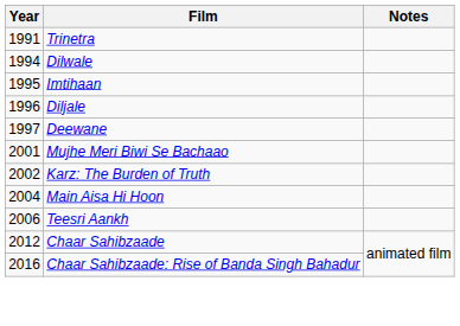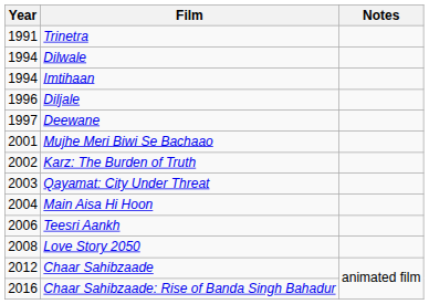 <table class="wikitable">
 <tr>
 <th>Year</th>
 <th>Film</th>
 <th>Notes</th>
 </tr>
 <tr>
 <td>1991</td>
 <td><a href='#'><em>Trinetra</em></a></td>
 <td></td>
 </tr>
 <tr>
 <td>1994</td>
 <td><a href='#'><em>Dilwale</em></a></td>
 <td></td>
 </tr>
 <tr>
-<td>1995</td>
+<td>1994</td>
 <td><em><a href='#'>Imtihaan</a></em></td>
 <td></td>
 </tr>
 <tr>
 <td>1996</td>
 <td><em><a href='#'>Diljale</a></em></td>
 <td></td>
 </tr>
 <tr>
 <td>1997</td>
 <td><em><a href='#'>Deewane</a></em></td>
 <td></td>
 </tr>
 <tr>
 <td>2001</td>
 <td><em><a href='#'>Mujhe Meri Biwi Se Bachaao</a></em></td>
 <td></td>
 </tr>
 <tr>
 <td>2002</td>
 <td><em><a href='#'>Karz: The Burden of Truth</a></em></td>
 <td></td>
 </tr>
 <tr>
+<td>2003</td>
+<td><em><a href='#'>Qayamat: City Under Threat</a></em></td>
+<td></td>
+</tr>
+<tr>
 <td>2004</td>
 <td><em><a href='#'>Main Aisa Hi Hoon</a></em></td>
 <td></td>
 </tr>
 <tr>
 <td>2006</td>
 <td><em><a href='#'>Teesri Aankh</a></em></td>
+<td></td>
+</tr>
+<tr>
+<td>2008</td>
+<td><em><a href='#'>Love Story 2050</a></em></td>
 <td></td>
 </tr>
 <tr>
 <td>2012</td>
 <td><em><a href='#'>Chaar Sahibzaade</a></em></td>
 <td rowspan="2">animated film</td>
 </tr>
 <tr>
 <td>2016</td>
 <td><em><a href='#'>Chaar Sahibzaade: Rise of Banda Singh Bahadur</a></em></td>
 </tr>
 </table>
